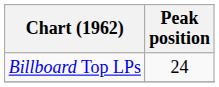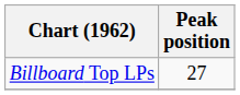 <table class="wikitable">
 <tr>
 <th>Chart (1962)</th>
 <th>Peak<br>position</th>
 </tr>
 <tr>
 <td><a href='#'><em>Billboard</em> Top LPs</a></td>
-<td align="center">24</td>
+<td align="center">27</td>
 </tr>
 <tr>
 </tr>
 </table>
